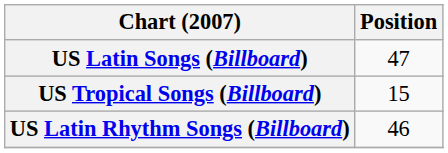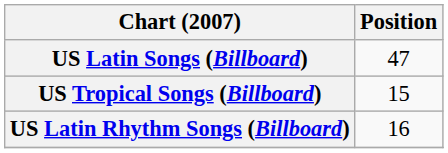 <table class="wikitable plainrowheaders " style="text-align:center;">
 <tr>
 <th scope="col">Chart (2007)</th>
 <th scope="col">Position</th>
 </tr>
 <tr>
 <th scope="row">US <a href='#'>Latin Songs</a> (<em><a href='#'>Billboard</a></em>)</th>
 <td>47</td>
 </tr>
 <tr>
 <th scope="row">US <a href='#'>Tropical Songs</a> (<em><a href='#'>Billboard</a></em>)</th>
 <td>15</td>
 </tr>
 <tr>
 <th scope="row">US <a href='#'>Latin Rhythm Songs</a> (<em><a href='#'>Billboard</a></em>)</th>
-<td>46</td>
+<td>16</td>
 </tr>
 <tr>
 </tr>
 </table>
